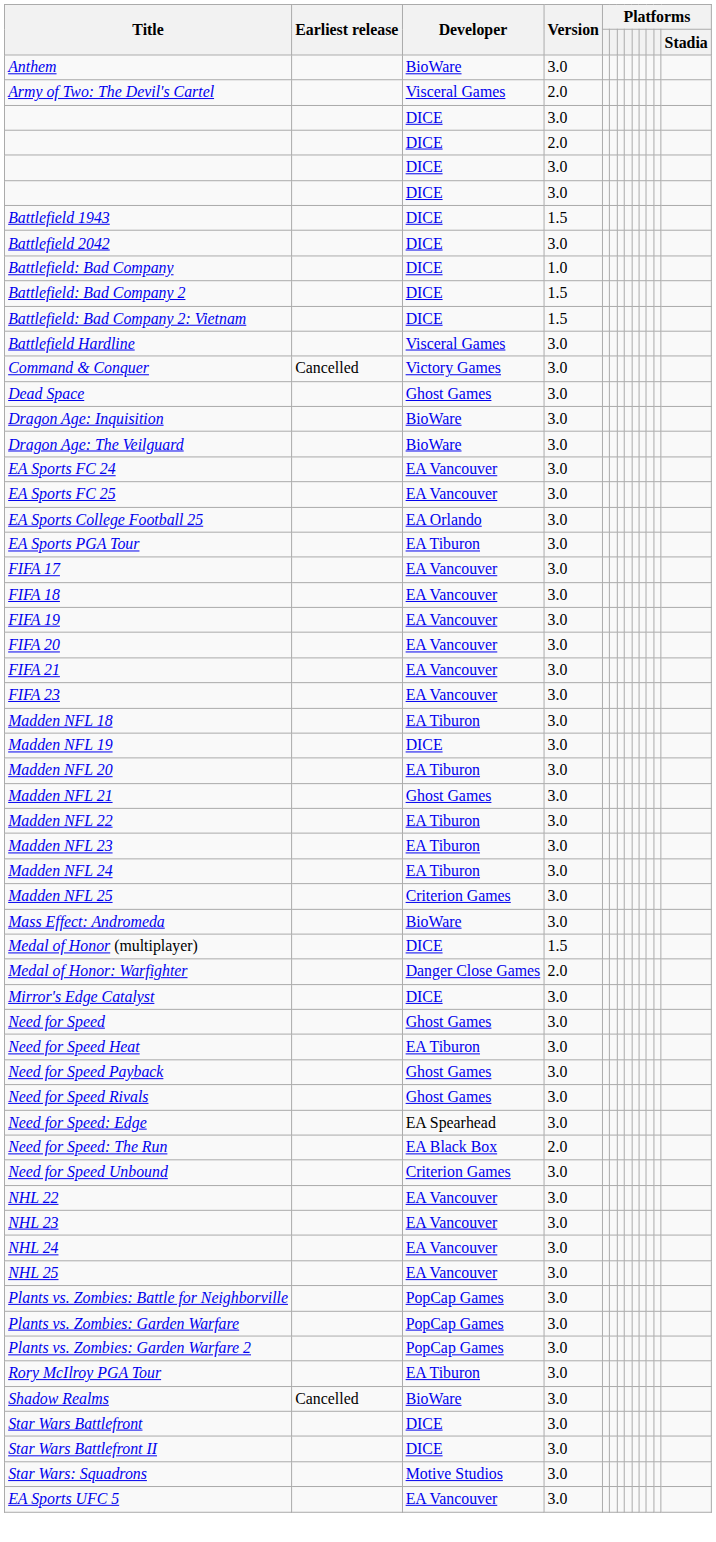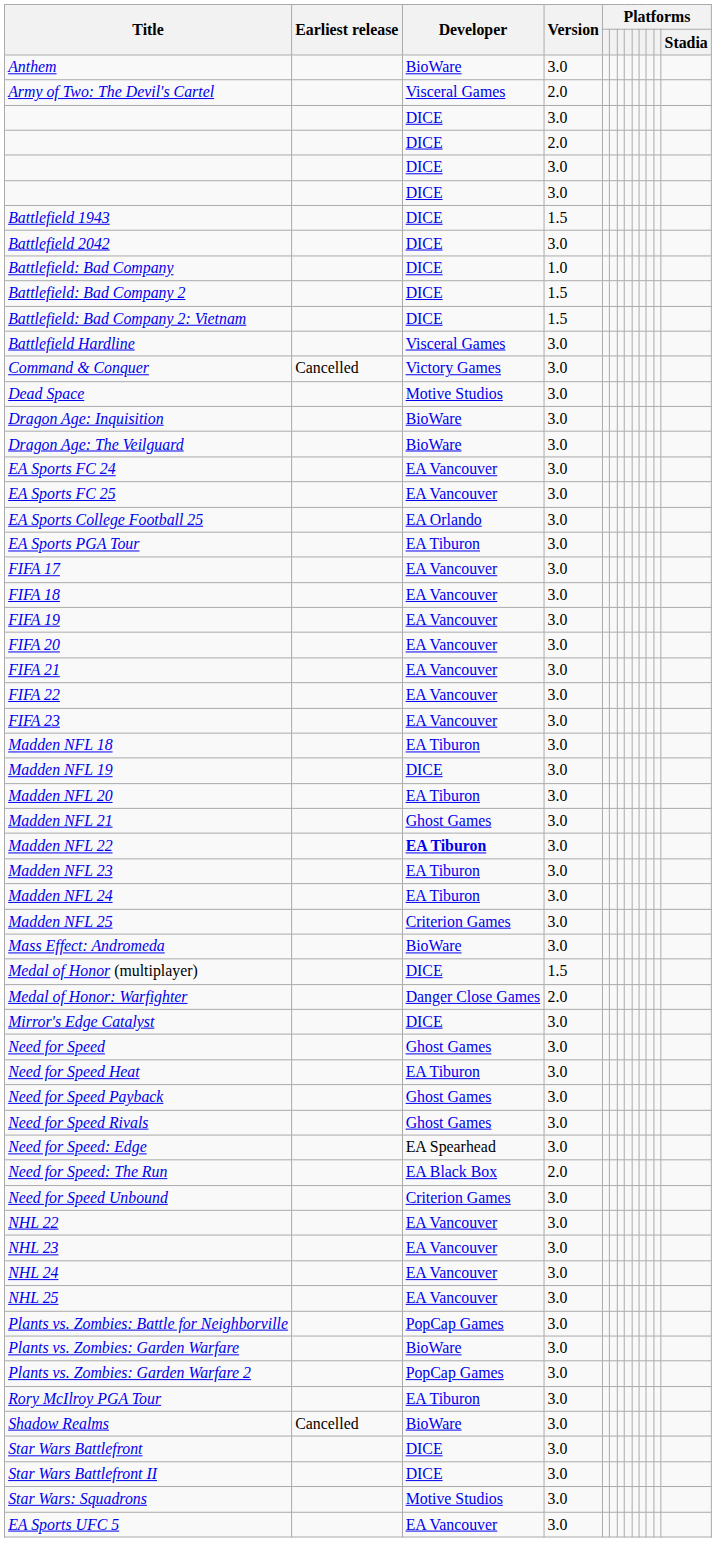 <table class="wikitable sortable">
 <tr>
 <th rowspan="2">Title</th>
 <th rowspan="2">Earliest release</th>
 <th rowspan="2">Developer</th>
 <th rowspan="2">Version</th>
 <th colspan="9">Platforms</th>
 </tr>
 <tr>
 <th></th>
 <th></th>
 <th></th>
 <th></th>
 <th></th>
 <th></th>
 <th></th>
 <th></th>
 <th>Stadia</th>
 </tr>
 <tr>
 <td><em><a href='#'>Anthem</a></em></td>
 <td></td>
 <td><a href='#'>BioWare</a></td>
 <td>3.0</td>
 <td></td>
 <td></td>
 <td></td>
 <td></td>
 <td></td>
 <td></td>
 <td></td>
 <td></td>
 <td></td>
 </tr>
 <tr>
 <td><em><a href='#'>Army of Two: The Devil's Cartel</a></em></td>
 <td></td>
 <td><a href='#'>Visceral Games</a></td>
 <td>2.0</td>
 <td></td>
 <td></td>
 <td></td>
 <td></td>
 <td></td>
 <td></td>
 <td></td>
 <td></td>
 <td></td>
 </tr>
 <tr>
 <td></td>
 <td></td>
 <td><a href='#'>DICE</a></td>
 <td>3.0</td>
 <td></td>
 <td></td>
 <td></td>
 <td></td>
 <td></td>
 <td></td>
 <td></td>
 <td></td>
 <td></td>
 </tr>
 <tr>
 <td></td>
 <td></td>
 <td><a href='#'>DICE</a></td>
 <td>2.0</td>
 <td></td>
 <td></td>
 <td></td>
 <td></td>
 <td></td>
 <td></td>
 <td></td>
 <td></td>
 <td></td>
 </tr>
 <tr>
 <td></td>
 <td></td>
 <td><a href='#'>DICE</a></td>
 <td>3.0</td>
 <td></td>
 <td></td>
 <td></td>
 <td></td>
 <td></td>
 <td></td>
 <td></td>
 <td></td>
 <td></td>
 </tr>
 <tr>
 <td></td>
 <td></td>
 <td><a href='#'>DICE</a></td>
 <td>3.0</td>
 <td></td>
 <td></td>
 <td></td>
 <td></td>
 <td></td>
 <td></td>
 <td></td>
 <td></td>
 <td></td>
 </tr>
 <tr>
 <td><em><a href='#'>Battlefield 1943</a></em></td>
 <td></td>
 <td><a href='#'>DICE</a></td>
 <td>1.5</td>
 <td></td>
 <td></td>
 <td></td>
 <td></td>
 <td></td>
 <td></td>
 <td></td>
 <td></td>
 <td></td>
 </tr>
 <tr>
 <td><em><a href='#'>Battlefield 2042</a></em></td>
 <td></td>
 <td><a href='#'>DICE</a></td>
 <td>3.0</td>
 <td></td>
 <td></td>
 <td></td>
 <td></td>
 <td></td>
 <td></td>
 <td></td>
 <td></td>
 <td></td>
 </tr>
 <tr>
 <td><em><a href='#'>Battlefield: Bad Company</a></em></td>
 <td></td>
 <td><a href='#'>DICE</a></td>
 <td>1.0</td>
 <td></td>
 <td></td>
 <td></td>
 <td></td>
 <td></td>
 <td></td>
 <td></td>
 <td></td>
 <td></td>
 </tr>
 <tr>
 <td><em><a href='#'>Battlefield: Bad Company 2</a></em></td>
 <td></td>
 <td><a href='#'>DICE</a></td>
 <td>1.5</td>
 <td></td>
 <td></td>
 <td></td>
 <td></td>
 <td></td>
 <td></td>
 <td></td>
 <td></td>
 <td></td>
 </tr>
 <tr>
 <td><em><a href='#'>Battlefield: Bad Company 2: Vietnam</a></em></td>
 <td></td>
 <td><a href='#'>DICE</a></td>
 <td>1.5</td>
 <td></td>
 <td></td>
 <td></td>
 <td></td>
 <td></td>
 <td></td>
 <td></td>
 <td></td>
 <td></td>
 </tr>
 <tr>
 <td><em><a href='#'>Battlefield Hardline</a></em></td>
 <td></td>
 <td><a href='#'>Visceral Games</a></td>
 <td>3.0</td>
 <td></td>
 <td></td>
 <td></td>
 <td></td>
 <td></td>
 <td></td>
 <td></td>
 <td></td>
 <td></td>
 </tr>
 <tr>
 <td><em><a href='#'>Command & Conquer</a></em></td>
 <td>Cancelled</td>
 <td><a href='#'>Victory Games</a></td>
 <td>3.0</td>
 <td></td>
 <td></td>
 <td></td>
 <td></td>
 <td></td>
 <td></td>
 <td></td>
 <td></td>
 <td></td>
 </tr>
 <tr>
 <td><em><a href='#'>Dead Space</a></em></td>
 <td></td>
-<td><a href='#'>Ghost Games</a></td>
+<td><a href='#'>Motive Studios</a></td>
 <td>3.0</td>
 <td></td>
 <td></td>
 <td></td>
 <td></td>
 <td></td>
 <td></td>
 <td></td>
 <td></td>
 <td></td>
 </tr>
 <tr>
 <td><em><a href='#'>Dragon Age: Inquisition</a></em></td>
 <td></td>
 <td><a href='#'>BioWare</a></td>
 <td>3.0</td>
 <td></td>
 <td></td>
 <td></td>
 <td></td>
 <td></td>
 <td></td>
 <td></td>
 <td></td>
 <td></td>
 </tr>
 <tr>
 <td><em><a href='#'>Dragon Age: The Veilguard</a></em></td>
 <td></td>
 <td><a href='#'>BioWare</a></td>
 <td>3.0</td>
 <td></td>
 <td></td>
 <td></td>
 <td></td>
 <td></td>
 <td></td>
 <td></td>
 <td></td>
 <td></td>
 </tr>
 <tr>
 <td><em><a href='#'>EA Sports FC 24</a></em></td>
 <td></td>
 <td><a href='#'>EA Vancouver</a></td>
 <td>3.0</td>
 <td></td>
 <td></td>
 <td></td>
 <td></td>
 <td></td>
 <td></td>
 <td></td>
 <td></td>
 <td></td>
 </tr>
 <tr>
 <td><em><a href='#'>EA Sports FC 25</a></em></td>
 <td></td>
 <td><a href='#'>EA Vancouver</a></td>
 <td>3.0</td>
 <td></td>
 <td></td>
 <td></td>
 <td></td>
 <td></td>
 <td></td>
 <td></td>
 <td></td>
 <td></td>
 </tr>
 <tr>
 <td><em><a href='#'>EA Sports College Football 25</a></em></td>
 <td></td>
 <td><a href='#'>EA Orlando</a></td>
 <td>3.0</td>
 <td></td>
 <td></td>
 <td></td>
 <td></td>
 <td></td>
 <td></td>
 <td></td>
 <td></td>
 <td></td>
 </tr>
 <tr>
 <td><em><a href='#'>EA Sports PGA Tour</a></em></td>
 <td></td>
 <td><a href='#'>EA Tiburon</a></td>
 <td>3.0</td>
 <td></td>
 <td></td>
 <td></td>
 <td></td>
 <td></td>
 <td></td>
 <td></td>
 <td></td>
 <td></td>
 </tr>
 <tr>
 <td><em><a href='#'>FIFA 17</a></em></td>
 <td></td>
 <td><a href='#'>EA Vancouver</a></td>
 <td>3.0</td>
 <td></td>
 <td></td>
 <td></td>
 <td></td>
 <td></td>
 <td></td>
 <td></td>
 <td></td>
 <td></td>
 </tr>
 <tr>
 <td><em><a href='#'>FIFA 18</a></em></td>
 <td></td>
 <td><a href='#'>EA Vancouver</a></td>
 <td>3.0</td>
 <td></td>
 <td></td>
 <td></td>
 <td></td>
 <td></td>
 <td></td>
 <td></td>
 <td></td>
 <td></td>
 </tr>
 <tr>
 <td><em><a href='#'>FIFA 19</a></em></td>
 <td></td>
 <td><a href='#'>EA Vancouver</a></td>
 <td>3.0</td>
 <td></td>
 <td></td>
 <td></td>
 <td></td>
 <td></td>
 <td></td>
 <td></td>
 <td></td>
 <td></td>
 </tr>
 <tr>
 <td><em><a href='#'>FIFA 20</a></em></td>
 <td></td>
 <td><a href='#'>EA Vancouver</a></td>
 <td>3.0</td>
 <td></td>
 <td></td>
 <td></td>
 <td></td>
 <td></td>
 <td></td>
 <td></td>
 <td></td>
 <td></td>
 </tr>
 <tr>
 <td><em><a href='#'>FIFA 21</a></em></td>
 <td></td>
 <td><a href='#'>EA Vancouver</a></td>
 <td>3.0</td>
 <td></td>
 <td></td>
 <td></td>
 <td></td>
 <td></td>
 <td></td>
 <td></td>
 <td></td>
 <td></td>
 </tr>
 <tr>
+<td><em><a href='#'>FIFA 22</a></em></td>
+<td></td>
+<td><a href='#'>EA Vancouver</a></td>
+<td>3.0</td>
+<td></td>
+<td></td>
+<td></td>
+<td></td>
+<td></td>
+<td></td>
+<td></td>
+<td></td>
+<td></td>
+</tr>
+<tr>
 <td><em><a href='#'>FIFA 23</a></em></td>
 <td></td>
 <td><a href='#'>EA Vancouver</a></td>
 <td>3.0</td>
 <td></td>
 <td></td>
 <td></td>
 <td></td>
 <td></td>
 <td></td>
 <td></td>
 <td></td>
 <td></td>
 </tr>
 <tr>
 <td><em><a href='#'>Madden NFL 18</a></em></td>
 <td></td>
 <td><a href='#'>EA Tiburon</a></td>
 <td>3.0</td>
 <td></td>
 <td></td>
 <td></td>
 <td></td>
 <td></td>
 <td></td>
 <td></td>
 <td></td>
 <td></td>
 </tr>
 <tr>
 <td><em><a href='#'>Madden NFL 19</a></em></td>
 <td></td>
 <td><a href='#'>DICE</a></td>
 <td>3.0</td>
 <td></td>
 <td></td>
 <td></td>
 <td></td>
 <td></td>
 <td></td>
 <td></td>
 <td></td>
 <td></td>
 </tr>
 <tr>
 <td><em><a href='#'>Madden NFL 20</a></em></td>
 <td></td>
 <td><a href='#'>EA Tiburon</a></td>
 <td>3.0</td>
 <td></td>
 <td></td>
 <td></td>
 <td></td>
 <td></td>
 <td></td>
 <td></td>
 <td></td>
 <td></td>
 </tr>
 <tr>
 <td><em><a href='#'>Madden NFL 21</a></em></td>
 <td></td>
 <td><a href='#'>Ghost Games</a></td>
 <td>3.0</td>
 <td></td>
 <td></td>
 <td></td>
 <td></td>
 <td></td>
 <td></td>
 <td></td>
 <td></td>
 <td></td>
 </tr>
 <tr>
 <td><em><a href='#'>Madden NFL 22</a></em></td>
 <td></td>
-<td><a href='#'>EA Tiburon</a></td>
+<td><strong><a href='#'>EA Tiburon</a></strong></td>
 <td>3.0</td>
 <td></td>
 <td></td>
 <td></td>
 <td></td>
 <td></td>
 <td></td>
 <td></td>
 <td></td>
 <td></td>
 </tr>
 <tr>
 <td><em><a href='#'>Madden NFL 23</a></em></td>
 <td></td>
 <td><a href='#'>EA Tiburon</a></td>
 <td>3.0</td>
 <td></td>
 <td></td>
 <td></td>
 <td></td>
 <td></td>
 <td></td>
 <td></td>
 <td></td>
 <td></td>
 </tr>
 <tr>
 <td><em><a href='#'>Madden NFL 24</a></em></td>
 <td></td>
 <td><a href='#'>EA Tiburon</a></td>
 <td>3.0</td>
 <td></td>
 <td></td>
 <td></td>
 <td></td>
 <td></td>
 <td></td>
 <td></td>
 <td></td>
 <td></td>
 </tr>
 <tr>
 <td><em><a href='#'>Madden NFL 25</a></em></td>
 <td></td>
 <td><a href='#'>Criterion Games</a></td>
 <td>3.0</td>
 <td></td>
 <td></td>
 <td></td>
 <td></td>
 <td></td>
 <td></td>
 <td></td>
 <td></td>
 <td></td>
 </tr>
 <tr>
 <td><em><a href='#'>Mass Effect: Andromeda</a></em></td>
 <td></td>
 <td><a href='#'>BioWare</a></td>
 <td>3.0</td>
 <td></td>
 <td></td>
 <td></td>
 <td></td>
 <td></td>
 <td></td>
 <td></td>
 <td></td>
 <td></td>
 </tr>
 <tr>
 <td><em><a href='#'>Medal of Honor</a></em> (multiplayer)</td>
 <td></td>
 <td><a href='#'>DICE</a></td>
 <td>1.5</td>
 <td></td>
 <td></td>
 <td></td>
 <td></td>
 <td></td>
 <td></td>
 <td></td>
 <td></td>
 <td></td>
 </tr>
 <tr>
 <td><em><a href='#'>Medal of Honor: Warfighter</a></em></td>
 <td></td>
 <td><a href='#'>Danger Close Games</a></td>
 <td>2.0</td>
 <td></td>
 <td></td>
 <td></td>
 <td></td>
 <td></td>
 <td></td>
 <td></td>
 <td></td>
 <td></td>
 </tr>
 <tr>
 <td><em><a href='#'>Mirror's Edge Catalyst</a></em></td>
 <td></td>
 <td><a href='#'>DICE</a></td>
 <td>3.0</td>
 <td></td>
 <td></td>
 <td></td>
 <td></td>
 <td></td>
 <td></td>
 <td></td>
 <td></td>
 <td></td>
 </tr>
 <tr>
 <td><em><a href='#'>Need for Speed</a></em></td>
 <td></td>
 <td><a href='#'>Ghost Games</a></td>
 <td>3.0</td>
 <td></td>
 <td></td>
 <td></td>
 <td></td>
 <td></td>
 <td></td>
 <td></td>
 <td></td>
 <td></td>
 </tr>
 <tr>
 <td><em><a href='#'>Need for Speed Heat</a></em></td>
 <td></td>
 <td><a href='#'>EA Tiburon</a></td>
 <td>3.0</td>
 <td></td>
 <td></td>
 <td></td>
 <td></td>
 <td></td>
 <td></td>
 <td></td>
 <td></td>
 <td></td>
 </tr>
 <tr>
 <td><em><a href='#'>Need for Speed Payback</a></em></td>
 <td></td>
 <td><a href='#'>Ghost Games</a></td>
 <td>3.0</td>
 <td></td>
 <td></td>
 <td></td>
 <td></td>
 <td></td>
 <td></td>
 <td></td>
 <td></td>
 <td></td>
 </tr>
 <tr>
 <td><em><a href='#'>Need for Speed Rivals</a></em></td>
 <td></td>
 <td><a href='#'>Ghost Games</a></td>
 <td>3.0</td>
 <td></td>
 <td></td>
 <td></td>
 <td></td>
 <td></td>
 <td></td>
 <td></td>
 <td></td>
 <td></td>
 </tr>
 <tr>
 <td><em><a href='#'>Need for Speed: Edge</a></em></td>
 <td></td>
 <td>EA Spearhead</td>
 <td>3.0</td>
 <td></td>
 <td></td>
 <td></td>
 <td></td>
 <td></td>
 <td></td>
 <td></td>
 <td></td>
 <td></td>
 </tr>
 <tr>
 <td><em><a href='#'>Need for Speed: The Run</a></em></td>
 <td></td>
 <td><a href='#'>EA Black Box</a></td>
 <td>2.0</td>
 <td></td>
 <td></td>
 <td></td>
 <td></td>
 <td></td>
 <td></td>
 <td></td>
 <td></td>
 <td></td>
 </tr>
 <tr>
 <td><em><a href='#'>Need for Speed Unbound</a></em></td>
 <td></td>
 <td><a href='#'>Criterion Games</a></td>
 <td>3.0</td>
 <td></td>
 <td></td>
 <td></td>
 <td></td>
 <td></td>
 <td></td>
 <td></td>
 <td></td>
 <td></td>
 </tr>
 <tr>
 <td><em><a href='#'>NHL 22</a></em></td>
 <td></td>
 <td><a href='#'>EA Vancouver</a></td>
 <td>3.0</td>
 <td></td>
 <td></td>
 <td></td>
 <td></td>
 <td></td>
 <td></td>
 <td></td>
 <td></td>
 <td></td>
 </tr>
 <tr>
 <td><em><a href='#'>NHL 23</a></em></td>
 <td></td>
 <td><a href='#'>EA Vancouver</a></td>
 <td>3.0</td>
 <td></td>
 <td></td>
 <td></td>
 <td></td>
 <td></td>
 <td></td>
 <td></td>
 <td></td>
 <td></td>
 </tr>
 <tr>
 <td><em><a href='#'>NHL 24</a></em></td>
 <td></td>
 <td><a href='#'>EA Vancouver</a></td>
 <td>3.0</td>
 <td></td>
 <td></td>
 <td></td>
 <td></td>
 <td></td>
 <td></td>
 <td></td>
 <td></td>
 <td></td>
 </tr>
 <tr>
 <td><em><a href='#'>NHL 25</a></em></td>
 <td></td>
 <td><a href='#'>EA Vancouver</a></td>
 <td 3.0>3.0</td>
 <td></td>
 <td></td>
 <td></td>
 <td></td>
 <td></td>
 <td></td>
 <td></td>
 <td></td>
 <td></td>
 </tr>
 <tr>
 <td><em><a href='#'>Plants vs. Zombies: Battle for Neighborville</a></em></td>
 <td></td>
 <td><a href='#'>PopCap Games</a></td>
 <td>3.0</td>
 <td></td>
 <td></td>
 <td></td>
 <td></td>
 <td></td>
 <td></td>
 <td></td>
 <td></td>
 <td></td>
 </tr>
 <tr>
 <td><em><a href='#'>Plants vs. Zombies: Garden Warfare</a></em></td>
 <td></td>
-<td><a href='#'>PopCap Games</a></td>
+<td><a href='#'>BioWare</a></td>
 <td>3.0</td>
 <td></td>
 <td></td>
 <td></td>
 <td></td>
 <td></td>
 <td></td>
 <td></td>
 <td></td>
 <td></td>
 </tr>
 <tr>
 <td><em><a href='#'>Plants vs. Zombies: Garden Warfare 2</a></em></td>
 <td></td>
 <td><a href='#'>PopCap Games</a></td>
 <td>3.0</td>
 <td></td>
 <td></td>
 <td></td>
 <td></td>
 <td></td>
 <td></td>
 <td></td>
 <td></td>
 <td></td>
 </tr>
 <tr>
 <td><em><a href='#'>Rory McIlroy PGA Tour</a></em></td>
 <td></td>
 <td><a href='#'>EA Tiburon</a></td>
 <td>3.0</td>
 <td></td>
 <td></td>
 <td></td>
 <td></td>
 <td></td>
 <td></td>
 <td></td>
 <td></td>
 <td></td>
 </tr>
 <tr>
 <td><em><a href='#'>Shadow Realms</a></em></td>
 <td>Cancelled</td>
 <td><a href='#'>BioWare</a></td>
 <td>3.0</td>
 <td></td>
 <td></td>
 <td></td>
 <td></td>
 <td></td>
 <td></td>
 <td></td>
 <td></td>
 <td></td>
 </tr>
 <tr>
 <td><em><a href='#'>Star Wars Battlefront</a></em></td>
 <td></td>
 <td><a href='#'>DICE</a></td>
 <td>3.0</td>
 <td></td>
 <td></td>
 <td></td>
 <td></td>
 <td></td>
 <td></td>
 <td></td>
 <td></td>
 <td></td>
 </tr>
 <tr>
 <td><em><a href='#'>Star Wars Battlefront II</a></em></td>
 <td></td>
 <td><a href='#'>DICE</a></td>
 <td>3.0</td>
 <td></td>
 <td></td>
 <td></td>
 <td></td>
 <td></td>
 <td></td>
 <td></td>
 <td></td>
 <td></td>
 </tr>
 <tr>
 <td><em><a href='#'>Star Wars: Squadrons</a></em></td>
 <td></td>
 <td><a href='#'>Motive Studios</a></td>
 <td>3.0</td>
 <td></td>
 <td></td>
 <td></td>
 <td></td>
 <td></td>
 <td></td>
 <td></td>
 <td></td>
 <td></td>
 </tr>
 <tr>
 <td><em><a href='#'>EA Sports UFC 5</a></em></td>
 <td></td>
 <td><a href='#'>EA Vancouver</a></td>
 <td>3.0</td>
 <td></td>
 <td></td>
 <td></td>
 <td></td>
 <td></td>
 <td></td>
 <td></td>
 <td></td>
 <td></td>
 </tr>
 </table>
